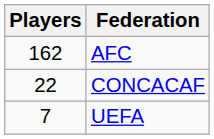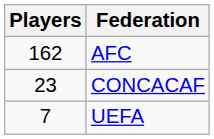 <table class="wikitable">
 <tr>
 <th>Players</th>
 <th>Federation</th>
 </tr>
 <tr>
 <td align="center">162</td>
 <td><a href='#'>AFC</a></td>
 </tr>
 <tr>
-<td align="center">22</td>
+<td align="center">23</td>
 <td><a href='#'>CONCACAF</a></td>
 </tr>
 <tr>
 <td align="center">7</td>
 <td><a href='#'>UEFA</a></td>
 </tr>
 </table>
